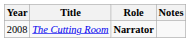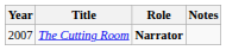 <table class="wikitable">
 <tr>
 <th>Year</th>
 <th>Title</th>
 <th>Role</th>
 <th>Notes</th>
 </tr>
 <tr>
-<td>2008</td>
+<td>2007</td>
 <td><em><a href='#'>The Cutting Room</a></em></td>
 <td><strong>Narrator</strong></td>
 <td></td>
 </tr>
 </table>
